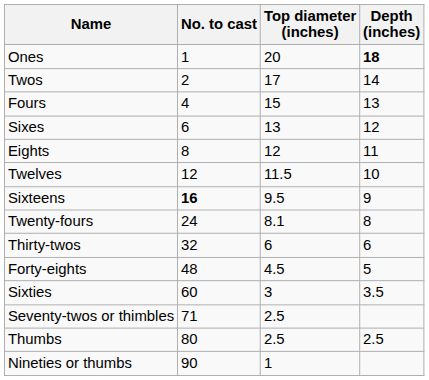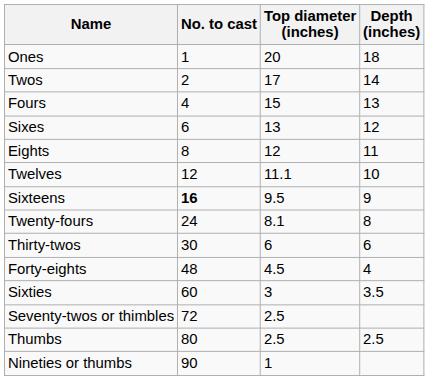 <table class="wikitable sortable">
 <tr>
 <th>Name</th>
 <th>No. to cast</th>
 <th>Top diameter <br>(inches)</th>
 <th>Depth <br>(inches)</th>
 </tr>
 <tr>
 <td>Ones</td>
 <td>1</td>
 <td>20</td>
-<td><strong>18</strong></td>
+<td>18</td>
 </tr>
 <tr>
 <td>Twos</td>
 <td>2</td>
 <td>17</td>
 <td>14</td>
 </tr>
 <tr>
 <td>Fours</td>
 <td>4</td>
 <td>15</td>
 <td>13</td>
 </tr>
 <tr>
 <td>Sixes</td>
 <td>6</td>
 <td>13</td>
 <td>12</td>
 </tr>
 <tr>
 <td>Eights</td>
 <td>8</td>
 <td>12</td>
 <td>11</td>
 </tr>
 <tr>
 <td>Twelves</td>
 <td>12</td>
-<td>11.5</td>
+<td>11.1</td>
 <td>10</td>
 </tr>
 <tr>
 <td>Sixteens</td>
 <td><strong>16</strong></td>
 <td>9.5</td>
 <td>9</td>
 </tr>
 <tr>
 <td>Twenty-fours</td>
 <td>24</td>
 <td>8.1</td>
 <td>8</td>
 </tr>
 <tr>
 <td>Thirty-twos</td>
-<td>32</td>
+<td>30</td>
 <td>6</td>
 <td>6</td>
 </tr>
 <tr>
 <td>Forty-eights</td>
 <td>48</td>
 <td>4.5</td>
-<td>5</td>
+<td>4</td>
 </tr>
 <tr>
 <td>Sixties</td>
 <td>60</td>
 <td>3</td>
 <td>3.5</td>
 </tr>
 <tr>
 <td>Seventy-twos or thimbles</td>
-<td>71</td>
+<td>72</td>
 <td>2.5</td>
 <td></td>
 </tr>
 <tr>
 <td>Thumbs</td>
 <td>80</td>
 <td>2.5</td>
 <td>2.5</td>
 </tr>
 <tr>
 <td>Nineties or thumbs</td>
 <td>90</td>
 <td>1</td>
 <td></td>
 </tr>
 </table>
